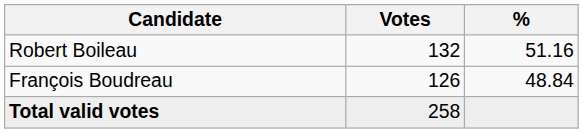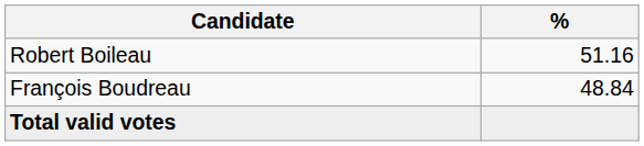 <table style="width:475px;" class="wikitable">
 <tr>
 <th align="center">Candidate</th>
-<th align="center">Votes</th>
 <th align="center">%</th>
 </tr>
 <tr>
 <td align="left">Robert Boileau</td>
-<td align="right">132</td>
 <td align="right">51.16</td>
 </tr>
 <tr>
 <td align="left">François Boudreau</td>
-<td align="right">126</td>
 <td align="right">48.84</td>
 </tr>
 <tr bgcolor="#EEEEEE">
 <td align="left"><strong>Total valid votes</strong></td>
-<td align="right">258</td>
 <td align="right"></td>
 </tr>
 </table>
